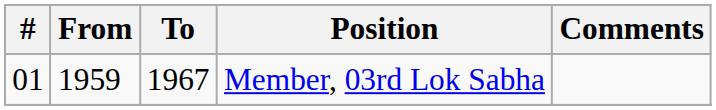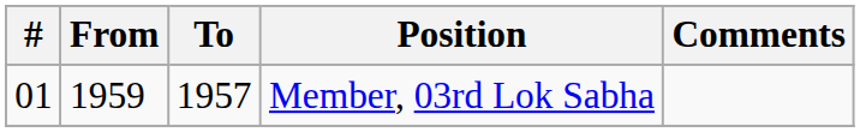 <table class="wikitable sortable">
 <tr>
 <th>#</th>
 <th>From</th>
 <th>To</th>
 <th>Position</th>
 <th>Comments</th>
 </tr>
 <tr>
 <td>01</td>
 <td>1959</td>
-<td>1967</td>
+<td>1957</td>
 <td><a href='#'>Member</a>, <a href='#'>03rd Lok Sabha</a></td>
 <td></td>
 </tr>
 <tr>
 </tr>
 </table>
